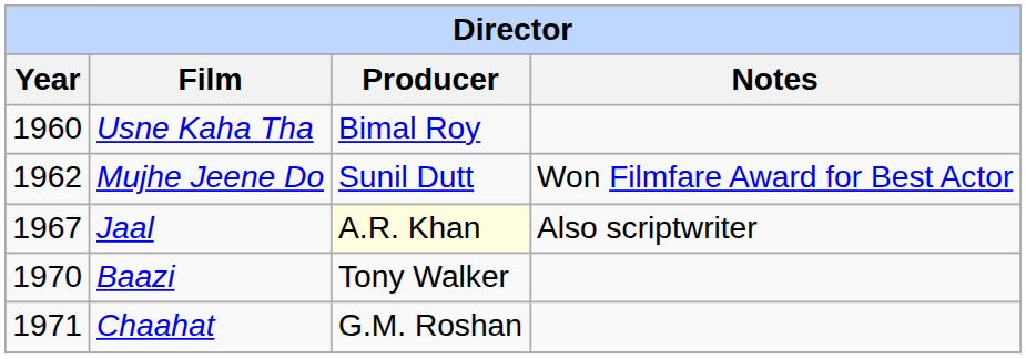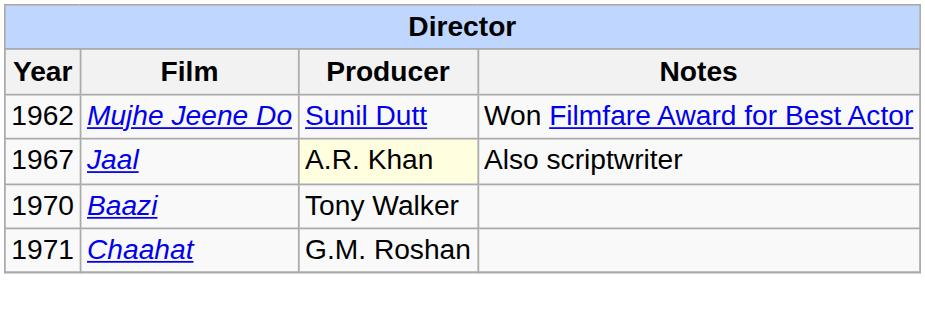 <table class="wikitable">
 <tr>
 <th colspan="4" style="background:#bfd7ff">Director</th>
 </tr>
 <tr>
 <th>Year</th>
 <th>Film</th>
 <th>Producer</th>
 <th>Notes</th>
-</tr>
-<tr>
-<td>1960</td>
-<td><em><a href='#'>Usne Kaha Tha</a></em></td>
-<td><a href='#'>Bimal Roy</a></td>
-<td></td>
 </tr>
 <tr>
 <td>1962</td>
 <td><em><a href='#'>Mujhe Jeene Do</a></em></td>
 <td><a href='#'>Sunil Dutt</a></td>
 <td>Won <a href='#'>Filmfare Award for Best Actor</a></td>
 </tr>
 <tr>
 <td>1967</td>
 <td><em><a href='#'>Jaal</a></em></td>
 <td style="background: lightyellow;">A.R. Khan</td>
 <td>Also scriptwriter</td>
 </tr>
 <tr>
 <td>1970</td>
 <td><em><a href='#'>Baazi</a></em></td>
 <td>Tony Walker</td>
 <td></td>
 </tr>
 <tr>
 <td>1971</td>
 <td><em><a href='#'>Chaahat</a></em></td>
 <td>G.M. Roshan</td>
 <td></td>
 </tr>
 <tr>
 </tr>
 </table>
